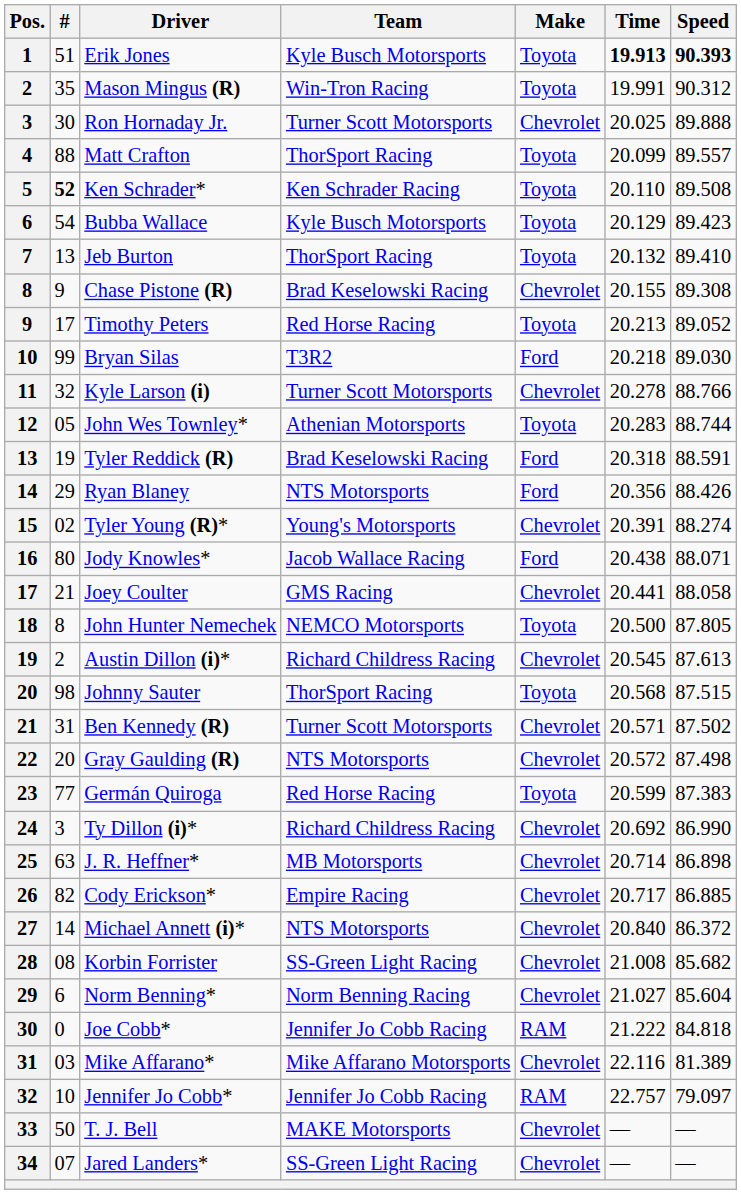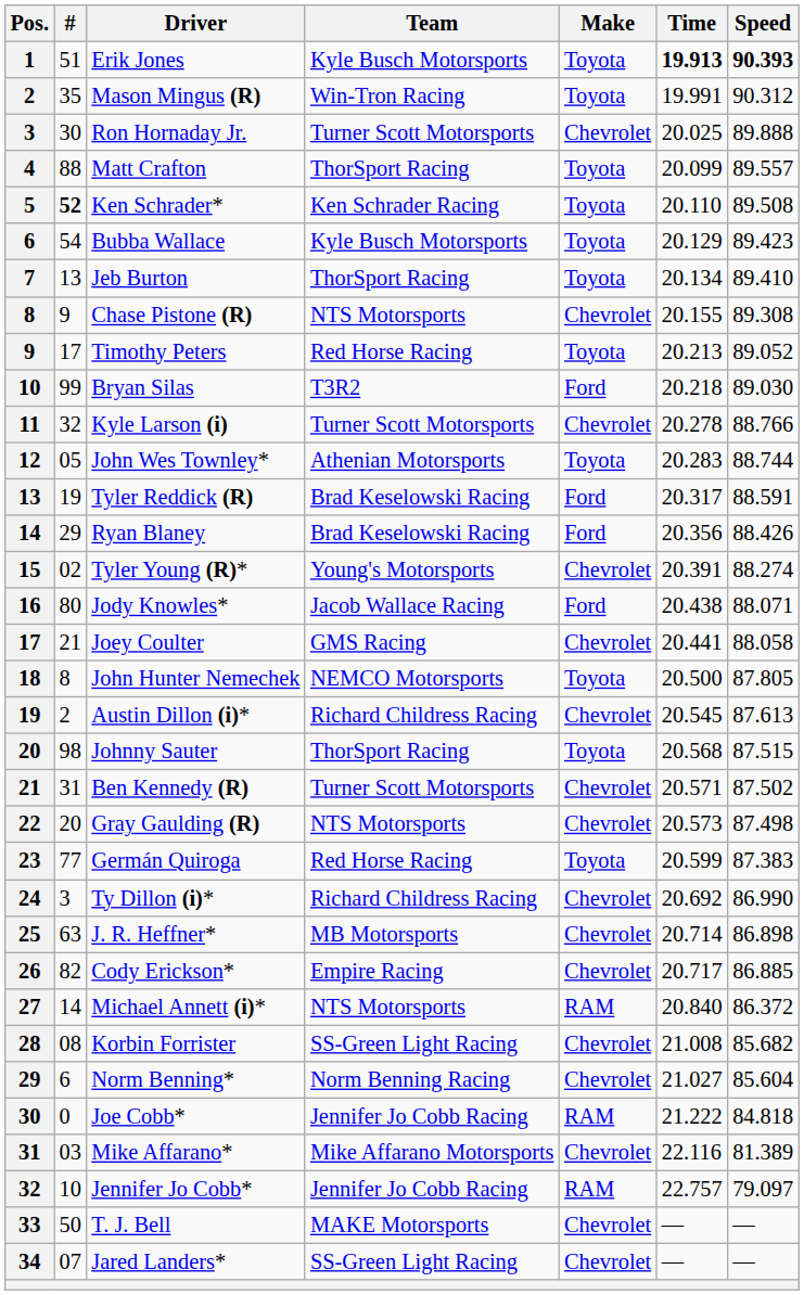 <table class="wikitable" style="font-size:95%">
 <tr>
 <th>Pos.</th>
 <th>#</th>
 <th>Driver</th>
 <th>Team</th>
 <th>Make</th>
 <th>Time</th>
 <th>Speed</th>
 </tr>
 <tr>
 <th>1</th>
 <td>51</td>
 <td><a href='#'>Erik Jones</a></td>
 <td><a href='#'>Kyle Busch Motorsports</a></td>
 <td><a href='#'>Toyota</a></td>
 <td><strong>19.913</strong></td>
 <td><strong>90.393</strong></td>
 </tr>
 <tr>
 <th>2</th>
 <td>35</td>
 <td><a href='#'>Mason Mingus</a> <strong>(R)</strong></td>
 <td><a href='#'>Win-Tron Racing</a></td>
 <td><a href='#'>Toyota</a></td>
 <td>19.991</td>
 <td>90.312</td>
 </tr>
 <tr>
 <th>3</th>
 <td>30</td>
 <td><a href='#'>Ron Hornaday Jr.</a></td>
 <td><a href='#'>Turner Scott Motorsports</a></td>
 <td><a href='#'>Chevrolet</a></td>
 <td>20.025</td>
 <td>89.888</td>
 </tr>
 <tr>
 <th>4</th>
 <td>88</td>
 <td><a href='#'>Matt Crafton</a></td>
 <td><a href='#'>ThorSport Racing</a></td>
 <td><a href='#'>Toyota</a></td>
 <td>20.099</td>
 <td>89.557</td>
 </tr>
 <tr>
 <th>5</th>
 <td><strong>52</strong></td>
 <td><a href='#'>Ken Schrader</a>*</td>
 <td><a href='#'>Ken Schrader Racing</a></td>
 <td><a href='#'>Toyota</a></td>
 <td>20.110</td>
 <td>89.508</td>
 </tr>
 <tr>
 <th>6</th>
 <td>54</td>
 <td><a href='#'>Bubba Wallace</a></td>
 <td><a href='#'>Kyle Busch Motorsports</a></td>
 <td><a href='#'>Toyota</a></td>
 <td>20.129</td>
 <td>89.423</td>
 </tr>
 <tr>
 <th>7</th>
 <td>13</td>
 <td><a href='#'>Jeb Burton</a></td>
 <td><a href='#'>ThorSport Racing</a></td>
 <td><a href='#'>Toyota</a></td>
-<td>20.132</td>
+<td>20.134</td>
 <td>89.410</td>
 </tr>
 <tr>
 <th>8</th>
 <td>9</td>
 <td><a href='#'>Chase Pistone</a> <strong>(R)</strong></td>
-<td><a href='#'>Brad Keselowski Racing</a></td>
+<td><a href='#'>NTS Motorsports</a></td>
 <td><a href='#'>Chevrolet</a></td>
 <td>20.155</td>
 <td>89.308</td>
 </tr>
 <tr>
 <th>9</th>
 <td>17</td>
 <td><a href='#'>Timothy Peters</a></td>
 <td><a href='#'>Red Horse Racing</a></td>
 <td><a href='#'>Toyota</a></td>
 <td>20.213</td>
 <td>89.052</td>
 </tr>
 <tr>
 <th>10</th>
 <td>99</td>
 <td><a href='#'>Bryan Silas</a></td>
 <td><a href='#'>T3R2</a></td>
 <td><a href='#'>Ford</a></td>
 <td>20.218</td>
 <td>89.030</td>
 </tr>
 <tr>
 <th>11</th>
 <td>32</td>
 <td><a href='#'>Kyle Larson</a> <strong>(i)</strong></td>
 <td><a href='#'>Turner Scott Motorsports</a></td>
 <td><a href='#'>Chevrolet</a></td>
 <td>20.278</td>
 <td>88.766</td>
 </tr>
 <tr>
 <th>12</th>
 <td>05</td>
 <td><a href='#'>John Wes Townley</a>*</td>
 <td><a href='#'>Athenian Motorsports</a></td>
 <td><a href='#'>Toyota</a></td>
 <td>20.283</td>
 <td>88.744</td>
 </tr>
 <tr>
 <th>13</th>
 <td>19</td>
 <td><a href='#'>Tyler Reddick</a> <strong>(R)</strong></td>
 <td><a href='#'>Brad Keselowski Racing</a></td>
 <td><a href='#'>Ford</a></td>
-<td>20.318</td>
+<td>20.317</td>
 <td>88.591</td>
 </tr>
 <tr>
 <th>14</th>
 <td>29</td>
 <td><a href='#'>Ryan Blaney</a></td>
-<td><a href='#'>NTS Motorsports</a></td>
+<td><a href='#'>Brad Keselowski Racing</a></td>
 <td><a href='#'>Ford</a></td>
 <td>20.356</td>
 <td>88.426</td>
 </tr>
 <tr>
 <th>15</th>
 <td>02</td>
 <td><a href='#'>Tyler Young</a> <strong>(R)</strong>*</td>
 <td><a href='#'>Young's Motorsports</a></td>
 <td><a href='#'>Chevrolet</a></td>
 <td>20.391</td>
 <td>88.274</td>
 </tr>
 <tr>
 <th>16</th>
 <td>80</td>
 <td><a href='#'>Jody Knowles</a>*</td>
 <td><a href='#'>Jacob Wallace Racing</a></td>
 <td><a href='#'>Ford</a></td>
 <td>20.438</td>
 <td>88.071</td>
 </tr>
 <tr>
 <th>17</th>
 <td>21</td>
 <td><a href='#'>Joey Coulter</a></td>
 <td><a href='#'>GMS Racing</a></td>
 <td><a href='#'>Chevrolet</a></td>
 <td>20.441</td>
 <td>88.058</td>
 </tr>
 <tr>
 <th>18</th>
 <td>8</td>
 <td><a href='#'>John Hunter Nemechek</a></td>
 <td><a href='#'>NEMCO Motorsports</a></td>
 <td><a href='#'>Toyota</a></td>
 <td>20.500</td>
 <td>87.805</td>
 </tr>
 <tr>
 <th>19</th>
 <td>2</td>
 <td><a href='#'>Austin Dillon</a> <strong>(i)</strong>*</td>
 <td><a href='#'>Richard Childress Racing</a></td>
 <td><a href='#'>Chevrolet</a></td>
 <td>20.545</td>
 <td>87.613</td>
 </tr>
 <tr>
 <th>20</th>
 <td>98</td>
 <td><a href='#'>Johnny Sauter</a></td>
 <td><a href='#'>ThorSport Racing</a></td>
 <td><a href='#'>Toyota</a></td>
 <td>20.568</td>
 <td>87.515</td>
 </tr>
 <tr>
 <th>21</th>
 <td>31</td>
 <td><a href='#'>Ben Kennedy</a> <strong>(R)</strong></td>
 <td><a href='#'>Turner Scott Motorsports</a></td>
 <td><a href='#'>Chevrolet</a></td>
 <td>20.571</td>
 <td>87.502</td>
 </tr>
 <tr>
 <th>22</th>
 <td>20</td>
 <td><a href='#'>Gray Gaulding</a> <strong>(R)</strong></td>
 <td><a href='#'>NTS Motorsports</a></td>
 <td><a href='#'>Chevrolet</a></td>
-<td>20.572</td>
+<td>20.573</td>
 <td>87.498</td>
 </tr>
 <tr>
 <th>23</th>
 <td>77</td>
 <td><a href='#'>Germán Quiroga</a></td>
 <td><a href='#'>Red Horse Racing</a></td>
 <td><a href='#'>Toyota</a></td>
 <td>20.599</td>
 <td>87.383</td>
 </tr>
 <tr>
 <th>24</th>
 <td>3</td>
 <td><a href='#'>Ty Dillon</a> <strong>(i)</strong>*</td>
 <td><a href='#'>Richard Childress Racing</a></td>
 <td><a href='#'>Chevrolet</a></td>
 <td>20.692</td>
 <td>86.990</td>
 </tr>
 <tr>
 <th>25</th>
 <td>63</td>
 <td><a href='#'>J. R. Heffner</a>*</td>
 <td><a href='#'>MB Motorsports</a></td>
 <td><a href='#'>Chevrolet</a></td>
 <td>20.714</td>
 <td>86.898</td>
 </tr>
 <tr>
 <th>26</th>
 <td>82</td>
 <td><a href='#'>Cody Erickson</a>*</td>
 <td><a href='#'>Empire Racing</a></td>
 <td><a href='#'>Chevrolet</a></td>
 <td>20.717</td>
 <td>86.885</td>
 </tr>
 <tr>
 <th>27</th>
 <td>14</td>
 <td><a href='#'>Michael Annett</a> <strong>(i)</strong>*</td>
 <td><a href='#'>NTS Motorsports</a></td>
-<td><a href='#'>Chevrolet</a></td>
+<td><a href='#'>RAM</a></td>
 <td>20.840</td>
 <td>86.372</td>
 </tr>
 <tr>
 <th>28</th>
 <td>08</td>
 <td><a href='#'>Korbin Forrister</a></td>
 <td><a href='#'>SS-Green Light Racing</a></td>
 <td><a href='#'>Chevrolet</a></td>
 <td>21.008</td>
 <td>85.682</td>
 </tr>
 <tr>
 <th>29</th>
 <td>6</td>
 <td><a href='#'>Norm Benning</a>*</td>
 <td><a href='#'>Norm Benning Racing</a></td>
 <td><a href='#'>Chevrolet</a></td>
 <td>21.027</td>
 <td>85.604</td>
 </tr>
 <tr>
 <th>30</th>
 <td>0</td>
 <td><a href='#'>Joe Cobb</a>*</td>
 <td><a href='#'>Jennifer Jo Cobb Racing</a></td>
 <td><a href='#'>RAM</a></td>
 <td>21.222</td>
 <td>84.818</td>
 </tr>
 <tr>
 <th>31</th>
 <td>03</td>
 <td><a href='#'>Mike Affarano</a>*</td>
 <td><a href='#'>Mike Affarano Motorsports</a></td>
 <td><a href='#'>Chevrolet</a></td>
 <td>22.116</td>
 <td>81.389</td>
 </tr>
 <tr>
 <th>32</th>
 <td>10</td>
 <td><a href='#'>Jennifer Jo Cobb</a>*</td>
 <td><a href='#'>Jennifer Jo Cobb Racing</a></td>
 <td><a href='#'>RAM</a></td>
 <td>22.757</td>
 <td>79.097</td>
 </tr>
 <tr>
 <th>33</th>
 <td>50</td>
 <td><a href='#'>T. J. Bell</a></td>
 <td><a href='#'>MAKE Motorsports</a></td>
 <td><a href='#'>Chevrolet</a></td>
 <td>—</td>
 <td>—</td>
 </tr>
 <tr>
 <th>34</th>
 <td>07</td>
 <td><a href='#'>Jared Landers</a>*</td>
 <td><a href='#'>SS-Green Light Racing</a></td>
 <td><a href='#'>Chevrolet</a></td>
 <td>—</td>
 <td>—</td>
 </tr>
 <tr>
 <th colspan="7"></th>
 </tr>
 </table>
